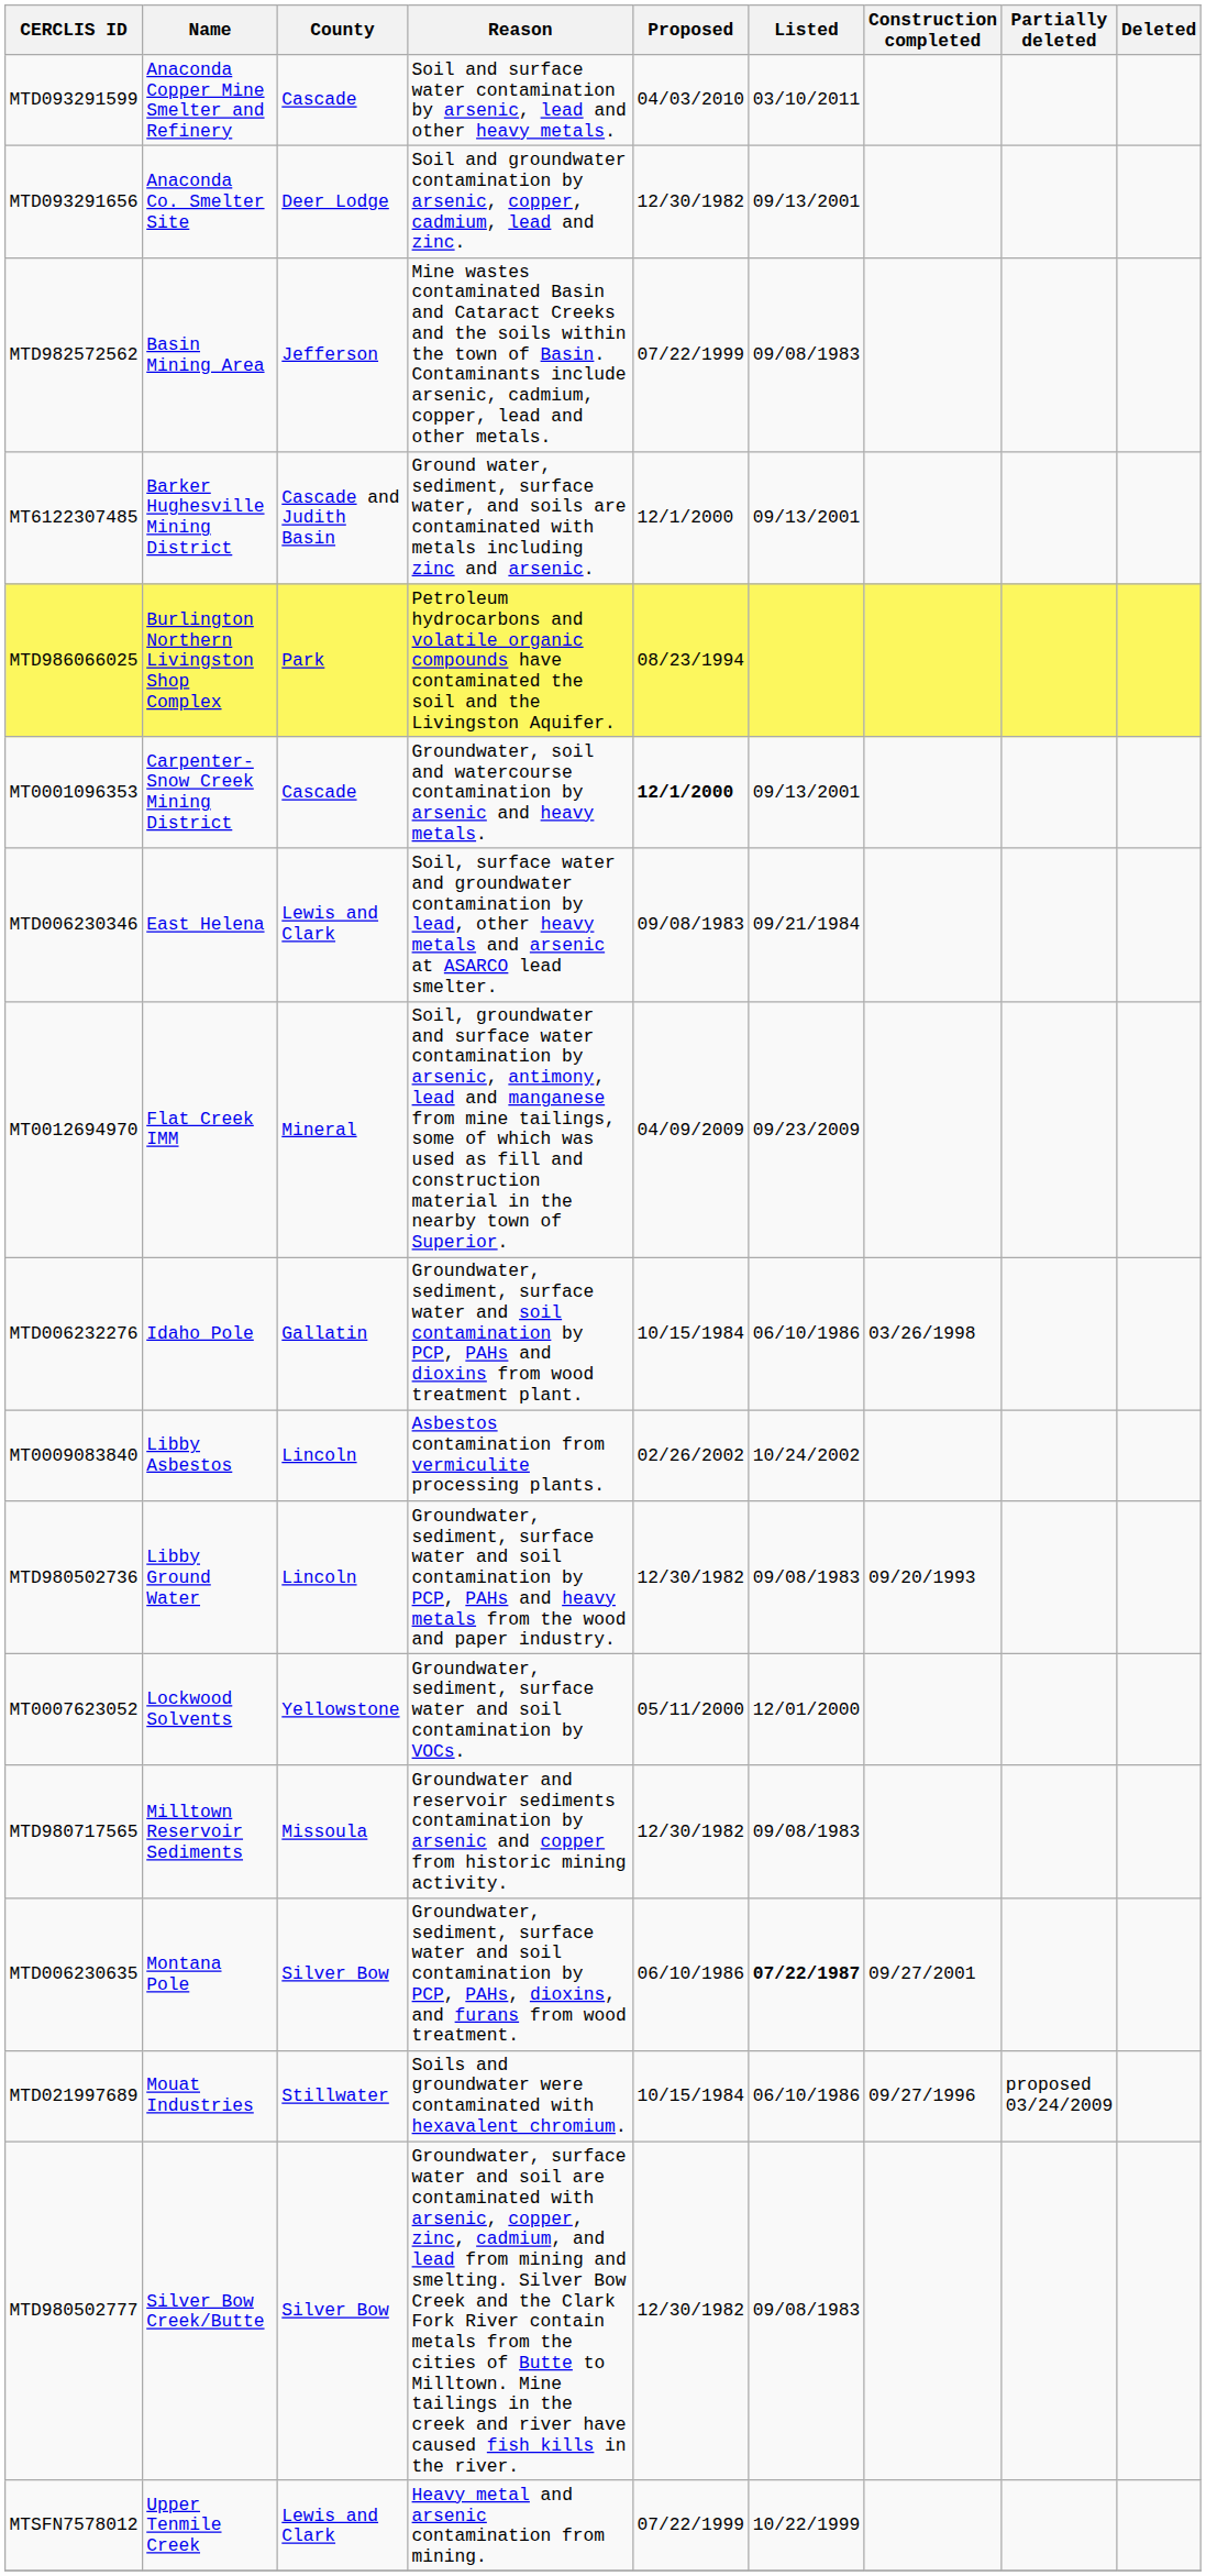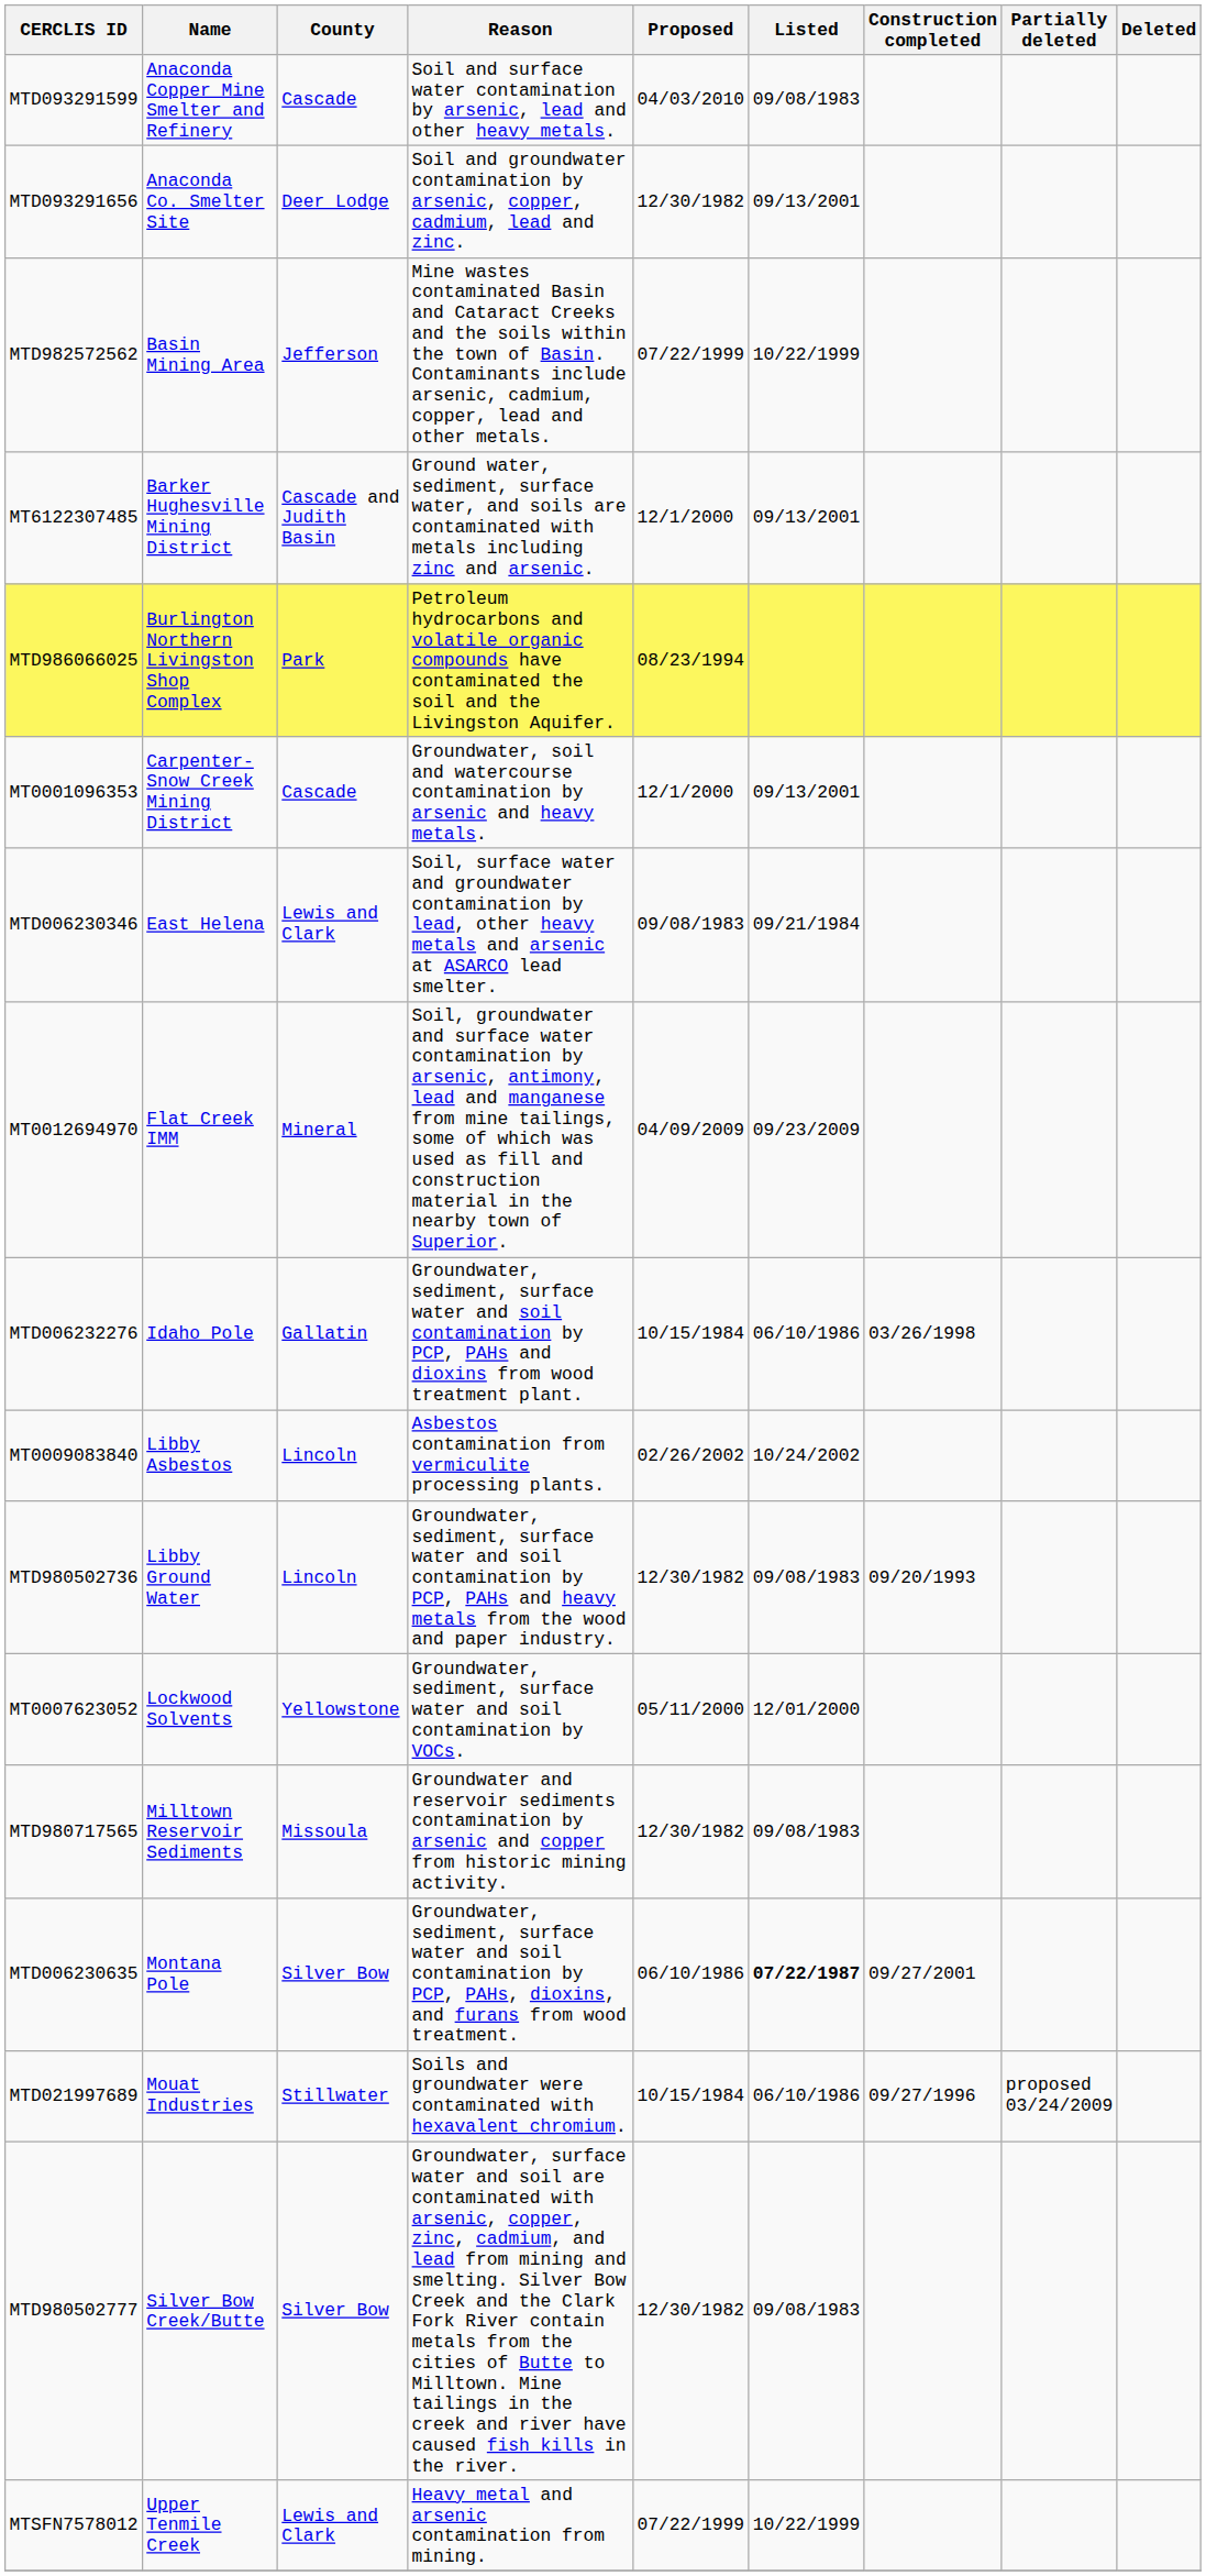 <table class="wikitable sortable">
 <tr>
 <th>CERCLIS ID</th>
 <th>Name</th>
 <th>County</th>
 <th>Reason</th>
 <th>Proposed</th>
 <th>Listed</th>
 <th>Construction<br>completed</th>
 <th>Partially<br>deleted</th>
 <th>Deleted</th>
 </tr>
 <tr>
 <td>MTD093291599</td>
 <td><a href='#'>Anaconda Copper Mine Smelter and Refinery</a></td>
 <td><a href='#'>Cascade</a></td>
 <td>Soil and surface water contamination by <a href='#'>arsenic</a>, <a href='#'>lead</a> and other <a href='#'>heavy metals</a>.</td>
 <td>04/03/2010</td>
-<td>03/10/2011</td>
+<td>09/08/1983</td>
 <td></td>
 <td></td>
 <td></td>
 </tr>
 <tr>
 <td>MTD093291656</td>
 <td><a href='#'>Anaconda Co. Smelter Site</a></td>
 <td><a href='#'>Deer Lodge</a></td>
 <td>Soil and groundwater contamination by <a href='#'>arsenic</a>, <a href='#'>copper</a>, <a href='#'>cadmium</a>, <a href='#'>lead</a> and <a href='#'>zinc</a>.</td>
 <td>12/30/1982</td>
 <td>09/13/2001</td>
 <td></td>
 <td></td>
 <td></td>
 </tr>
 <tr>
 <td>MTD982572562</td>
 <td><a href='#'>Basin Mining Area</a></td>
 <td><a href='#'>Jefferson</a></td>
 <td>Mine wastes contaminated Basin and Cataract Creeks and the soils within the town of <a href='#'>Basin</a>. Contaminants include arsenic, cadmium, copper, lead and other metals.</td>
 <td>07/22/1999</td>
-<td>09/08/1983</td>
+<td>10/22/1999</td>
 <td></td>
 <td></td>
 <td></td>
 </tr>
 <tr>
 <td>MT6122307485</td>
 <td><a href='#'>Barker Hughesville Mining District</a></td>
 <td><a href='#'>Cascade</a> and <a href='#'>Judith Basin</a></td>
 <td>Ground water, sediment, surface water, and soils are contaminated with metals including <a href='#'>zinc</a> and <a href='#'>arsenic</a>.</td>
 <td>12/1/2000</td>
 <td>09/13/2001</td>
 <td></td>
 <td></td>
 <td></td>
 </tr>
 <tr style="background:#fcf75e">
 <td>MTD986066025</td>
 <td><a href='#'>Burlington Northern Livingston Shop Complex</a></td>
 <td><a href='#'>Park</a></td>
 <td>Petroleum hydrocarbons and <a href='#'>volatile organic compounds</a> have contaminated the soil and the Livingston Aquifer.</td>
 <td>08/23/1994</td>
 <td></td>
 <td></td>
 <td></td>
 <td></td>
 </tr>
 <tr>
 <td>MT0001096353</td>
 <td><a href='#'>Carpenter-Snow Creek Mining District</a></td>
 <td><a href='#'>Cascade</a></td>
 <td>Groundwater, soil and watercourse contamination by <a href='#'>arsenic</a> and <a href='#'>heavy metals</a>.</td>
-<td><strong>12/1/2000</strong></td>
+<td>12/1/2000</td>
 <td>09/13/2001</td>
 <td></td>
 <td></td>
 <td></td>
 </tr>
 <tr>
 <td>MTD006230346</td>
 <td><a href='#'>East Helena</a></td>
 <td><a href='#'>Lewis and Clark</a></td>
 <td>Soil, surface water and groundwater contamination by <a href='#'>lead</a>, other <a href='#'>heavy metals</a> and <a href='#'>arsenic</a> at <a href='#'>ASARCO</a> lead smelter.</td>
 <td>09/08/1983</td>
 <td>09/21/1984</td>
 <td></td>
 <td></td>
 <td></td>
 </tr>
 <tr>
 <td>MT0012694970</td>
 <td><a href='#'>Flat Creek IMM</a></td>
 <td><a href='#'>Mineral</a></td>
 <td>Soil, groundwater and surface water contamination by <a href='#'>arsenic</a>, <a href='#'>antimony</a>, <a href='#'>lead</a> and <a href='#'>manganese</a> from mine tailings, some of which was used as fill and construction material in the nearby town of <a href='#'>Superior</a>.</td>
 <td>04/09/2009</td>
 <td>09/23/2009</td>
 <td></td>
 <td></td>
 <td></td>
 </tr>
 <tr>
 <td>MTD006232276</td>
 <td><a href='#'>Idaho Pole</a></td>
 <td><a href='#'>Gallatin</a></td>
 <td>Groundwater, sediment, surface water and <a href='#'>soil contamination</a> by <a href='#'>PCP</a>, <a href='#'>PAHs</a> and <a href='#'>dioxins</a> from wood treatment plant.</td>
 <td>10/15/1984</td>
 <td>06/10/1986</td>
 <td>03/26/1998</td>
 <td></td>
 <td></td>
 </tr>
 <tr>
 <td>MT0009083840</td>
 <td><a href='#'>Libby Asbestos</a></td>
 <td><a href='#'>Lincoln</a></td>
 <td><a href='#'>Asbestos</a> contamination from <a href='#'>vermiculite</a> processing plants.</td>
 <td>02/26/2002</td>
 <td>10/24/2002</td>
 <td></td>
 <td></td>
 <td></td>
 </tr>
 <tr>
 <td>MTD980502736</td>
 <td><a href='#'>Libby Ground Water</a></td>
 <td><a href='#'>Lincoln</a></td>
 <td>Groundwater, sediment, surface water and soil contamination by <a href='#'>PCP</a>, <a href='#'>PAHs</a> and <a href='#'>heavy metals</a> from the wood and paper industry.</td>
 <td>12/30/1982</td>
 <td>09/08/1983</td>
 <td>09/20/1993</td>
 <td></td>
 <td></td>
 </tr>
 <tr>
 <td>MT0007623052</td>
 <td><a href='#'>Lockwood Solvents</a></td>
 <td><a href='#'>Yellowstone</a></td>
 <td>Groundwater, sediment, surface water and soil contamination by <a href='#'>VOCs</a>.</td>
 <td>05/11/2000</td>
 <td>12/01/2000</td>
 <td></td>
 <td></td>
 <td></td>
 </tr>
 <tr>
 <td>MTD980717565</td>
 <td><a href='#'>Milltown Reservoir Sediments</a></td>
 <td><a href='#'>Missoula</a></td>
 <td>Groundwater and reservoir sediments contamination by <a href='#'>arsenic</a> and <a href='#'>copper</a> from historic mining activity.</td>
 <td>12/30/1982</td>
 <td>09/08/1983</td>
 <td></td>
 <td></td>
 <td></td>
 </tr>
 <tr>
 <td>MTD006230635</td>
 <td><a href='#'>Montana Pole</a></td>
 <td><a href='#'>Silver Bow</a></td>
 <td>Groundwater, sediment, surface water and soil contamination by <a href='#'>PCP</a>, <a href='#'>PAHs</a>, <a href='#'>dioxins</a>, and <a href='#'>furans</a> from wood treatment.</td>
 <td>06/10/1986</td>
 <td><strong>07/22/1987</strong></td>
 <td>09/27/2001</td>
 <td></td>
 <td></td>
 </tr>
 <tr>
 <td>MTD021997689</td>
 <td><a href='#'>Mouat Industries</a></td>
 <td><a href='#'>Stillwater</a></td>
 <td>Soils and groundwater were contaminated with <a href='#'>hexavalent chromium</a>.</td>
 <td>10/15/1984</td>
 <td>06/10/1986</td>
 <td>09/27/1996</td>
 <td>proposed<br>03/24/2009</td>
 <td></td>
 </tr>
 <tr>
 <td>MTD980502777</td>
 <td><a href='#'>Silver Bow Creek/Butte</a></td>
 <td><a href='#'>Silver Bow</a></td>
 <td>Groundwater, surface water and soil are contaminated with <a href='#'>arsenic</a>, <a href='#'>copper</a>, <a href='#'>zinc</a>, <a href='#'>cadmium</a>, and <a href='#'>lead</a> from mining and smelting. Silver Bow Creek and the Clark Fork River contain metals from the cities of <a href='#'>Butte</a> to Milltown. Mine tailings in the creek and river have caused <a href='#'>fish kills</a> in the river.</td>
 <td>12/30/1982</td>
 <td>09/08/1983</td>
 <td></td>
 <td></td>
 <td></td>
 </tr>
 <tr>
 <td>MTSFN7578012</td>
 <td><a href='#'>Upper Tenmile Creek</a></td>
 <td><a href='#'>Lewis and Clark</a></td>
 <td><a href='#'>Heavy metal</a> and <a href='#'>arsenic</a> contamination from mining.</td>
 <td>07/22/1999</td>
 <td>10/22/1999</td>
 <td></td>
 <td></td>
 <td></td>
 </tr>
 <tr>
 </tr>
 </table>
